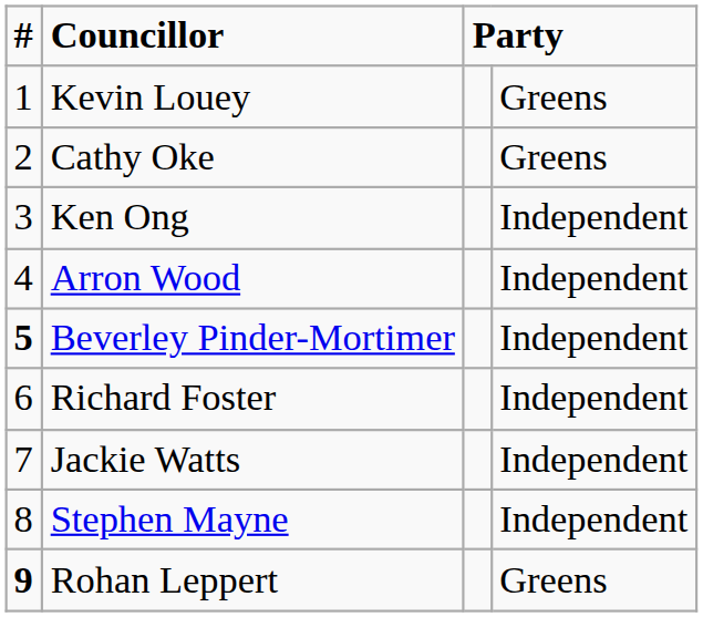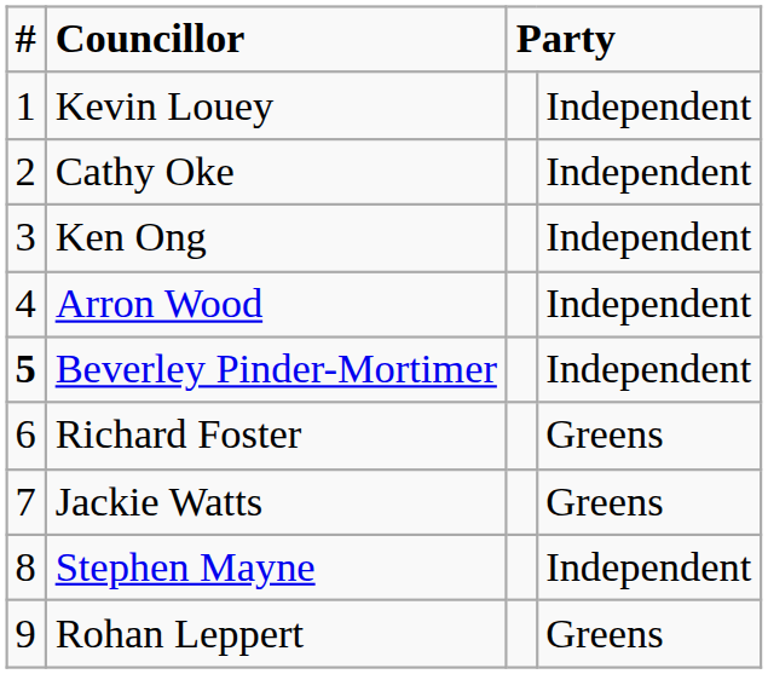 <table class="wikitable" align="right">
 <tr>
 <td><strong>#</strong></td>
 <td><strong>Councillor</strong></td>
 <td colspan="2"><strong>Party</strong></td>
 </tr>
 <tr>
 <td>1</td>
 <td>Kevin Louey</td>
 <td> </td>
-<td>Greens</td>
+<td>Independent</td>
 </tr>
 <tr>
 <td>2</td>
 <td>Cathy Oke</td>
 <td> </td>
-<td>Greens</td>
+<td>Independent</td>
 </tr>
 <tr>
 <td>3</td>
 <td>Ken Ong</td>
 <td> </td>
 <td>Independent</td>
 </tr>
 <tr>
 <td>4</td>
 <td><a href='#'>Arron Wood</a></td>
 <td> </td>
 <td>Independent</td>
 </tr>
 <tr>
 <td><strong>5</strong></td>
 <td><a href='#'>Beverley Pinder-Mortimer</a></td>
 <td> </td>
 <td>Independent</td>
 </tr>
 <tr>
 <td>6</td>
 <td>Richard Foster</td>
 <td> </td>
-<td>Independent</td>
+<td>Greens</td>
 </tr>
 <tr>
 <td>7</td>
 <td>Jackie Watts</td>
 <td> </td>
-<td>Independent</td>
+<td>Greens</td>
 </tr>
 <tr>
 <td>8</td>
 <td><a href='#'>Stephen Mayne</a></td>
 <td> </td>
 <td>Independent</td>
 </tr>
 <tr>
-<td><strong>9</strong></td>
+<td>9</td>
 <td>Rohan Leppert</td>
 <td> </td>
 <td>Greens</td>
 </tr>
 </table>
